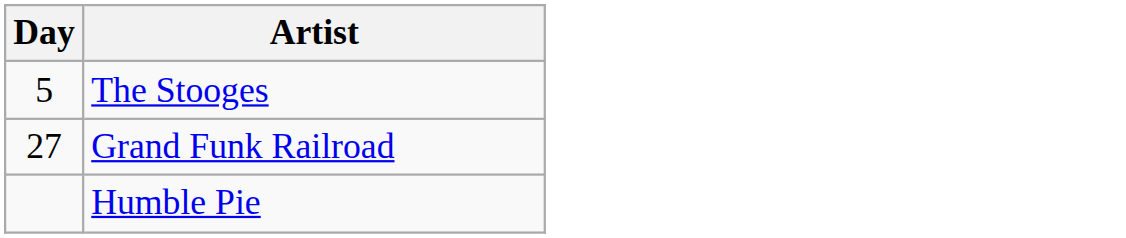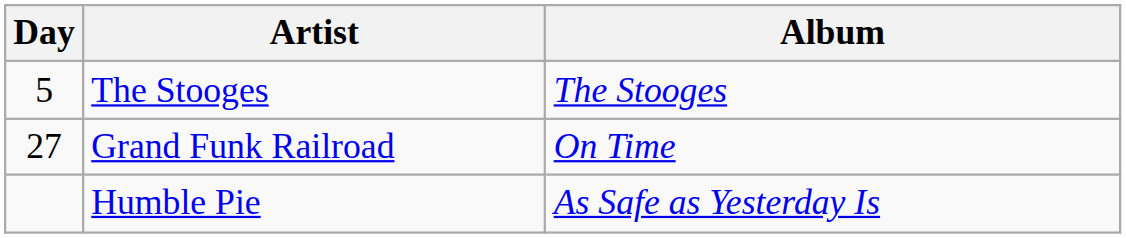 <table class="wikitable" border="1">
 <tr>
 <th>Day</th>
 <th width="200">Artist</th>
+<th width="250">Album</th>
 </tr>
 <tr>
 <td style="text-align:center;" rowspan="1">5</td>
 <td><a href='#'>The Stooges</a></td>
+<td><em><a href='#'>The Stooges</a></em></td>
 </tr>
 <tr>
 <td style="text-align:center;" rowspan="1">27</td>
 <td><a href='#'>Grand Funk Railroad</a></td>
+<td><em><a href='#'>On Time</a></em></td>
 </tr>
 <tr>
 <td></td>
 <td><a href='#'>Humble Pie</a></td>
+<td><em><a href='#'>As Safe as Yesterday Is</a></em></td>
 </tr>
 </table>
